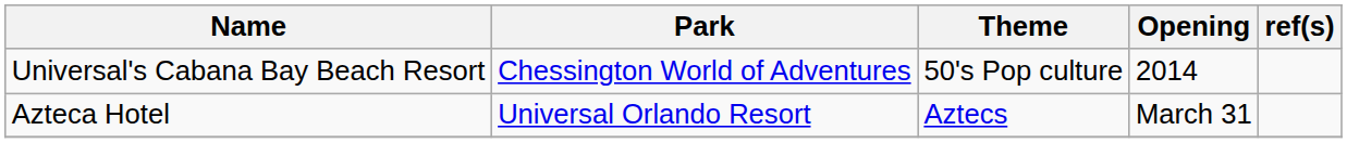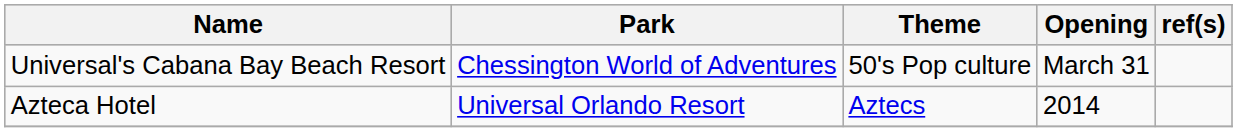 <table class="wikitable sortable">
 <tr>
 <th>Name</th>
 <th>Park</th>
 <th>Theme</th>
 <th>Opening</th>
 <th>ref(s)</th>
 </tr>
 <tr>
 <td>Universal's Cabana Bay Beach Resort</td>
 <td><a href='#'>Chessington World of Adventures</a></td>
 <td>50's Pop culture</td>
-<td>2014</td>
+<td>March 31</td>
 <td></td>
 </tr>
 <tr>
 <td>Azteca Hotel</td>
 <td><a href='#'>Universal Orlando Resort</a></td>
 <td><a href='#'>Aztecs</a></td>
-<td>March 31</td>
+<td>2014</td>
 <td></td>
 </tr>
 <tr>
 </tr>
 </table>
